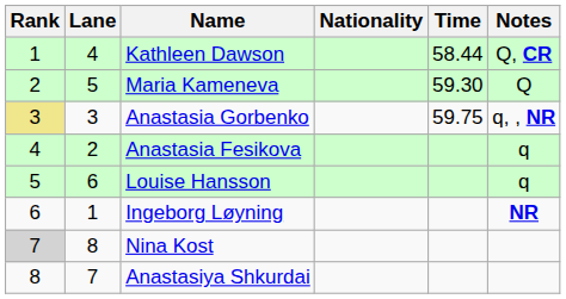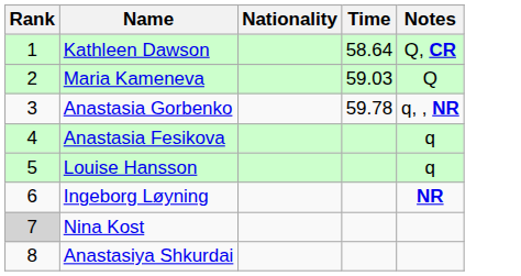 <table class="wikitable sortable" style="text-align:center">
 <tr>
 <th>Rank</th>
-<th>Lane</th>
 <th>Name</th>
 <th>Nationality</th>
 <th>Time</th>
 <th>Notes</th>
 </tr>
 <tr bgcolor=ccffcc>
 <td>1</td>
-<td>4</td>
 <td align=left><a href='#'>Kathleen Dawson</a></td>
 <td align=left></td>
-<td>58.44</td>
+<td>58.64</td>
 <td>Q, <strong><a href='#'>CR</a></strong></td>
 </tr>
 <tr bgcolor=ccffcc>
 <td>2</td>
-<td>5</td>
 <td align=left><a href='#'>Maria Kameneva</a></td>
 <td align=left></td>
-<td>59.30</td>
+<td>59.03</td>
 <td>Q</td>
 </tr>
 <tr>
-<td style="background: khaki;">3</td>
 <td>3</td>
 <td align=left><a href='#'>Anastasia Gorbenko</a></td>
 <td align=left></td>
-<td>59.75</td>
+<td>59.78</td>
 <td>q, , <strong><a href='#'>NR</a></strong></td>
 </tr>
 <tr bgcolor=ccffcc>
 <td>4</td>
-<td>2</td>
 <td align=left><a href='#'>Anastasia Fesikova</a></td>
 <td align=left></td>
 <td></td>
 <td>q</td>
 </tr>
 <tr bgcolor=ccffcc>
 <td>5</td>
-<td>6</td>
 <td align=left><a href='#'>Louise Hansson</a></td>
 <td align=left></td>
 <td></td>
 <td>q</td>
 </tr>
 <tr>
 <td>6</td>
-<td>1</td>
 <td align=left><a href='#'>Ingeborg Løyning</a></td>
 <td align=left></td>
 <td></td>
 <td><strong><a href='#'>NR</a></strong></td>
 </tr>
 <tr>
 <td style="background: lightgrey;">7</td>
-<td>8</td>
 <td align=left><a href='#'>Nina Kost</a></td>
 <td align=left></td>
 <td></td>
 <td></td>
 </tr>
 <tr>
 <td>8</td>
-<td>7</td>
 <td align=left><a href='#'>Anastasiya Shkurdai</a></td>
 <td align=left></td>
 <td></td>
 <td></td>
 </tr>
 </table>
